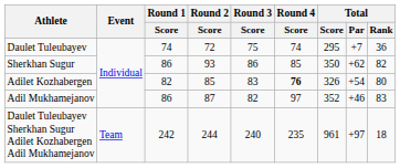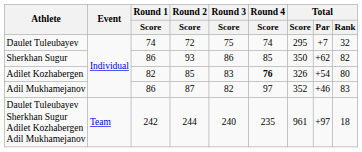 <table class=wikitable style=font-size:90%;text-align:center>
 <tr>
 <th rowspan=2>Athlete</th>
 <th rowspan=2>Event</th>
 <th>Round 1</th>
 <th>Round 2</th>
 <th>Round 3</th>
 <th>Round 4</th>
 <th colspan=3>Total</th>
 </tr>
 <tr style="font-size:95%">
 <th>Score</th>
 <th>Score</th>
 <th>Score</th>
 <th>Score</th>
 <th>Score</th>
 <th>Par</th>
 <th>Rank</th>
 </tr>
 <tr>
 <td align=left>Daulet Tuleubayev</td>
 <td align=left rowspan=4><a href='#'>Individual</a></td>
 <td>74</td>
 <td>72</td>
 <td>75</td>
 <td>74</td>
 <td>295</td>
 <td>+7</td>
-<td>36</td>
+<td>32</td>
 </tr>
 <tr>
 <td align=left>Sherkhan Sugur</td>
 <td>86</td>
 <td>93</td>
 <td>86</td>
 <td>85</td>
 <td>350</td>
 <td>+62</td>
 <td>82</td>
 </tr>
 <tr>
 <td align=left>Adilet Kozhabergen</td>
 <td>82</td>
 <td>85</td>
 <td>83</td>
 <td><strong>76</strong></td>
 <td>326</td>
 <td>+54</td>
 <td>80</td>
 </tr>
 <tr>
 <td align=left>Adil Mukhamejanov</td>
 <td>86</td>
 <td>87</td>
 <td>82</td>
 <td>97</td>
 <td>352</td>
 <td>+46</td>
 <td>83</td>
 </tr>
 <tr>
 <td align=left>Daulet Tuleubayev<br>Sherkhan Sugur<br>Adilet Kozhabergen<br>Adil Mukhamejanov</td>
 <td align=left><a href='#'>Team</a></td>
 <td>242</td>
 <td>244</td>
 <td>240</td>
 <td>235</td>
 <td>961</td>
 <td>+97</td>
 <td>18</td>
 </tr>
 </table>
